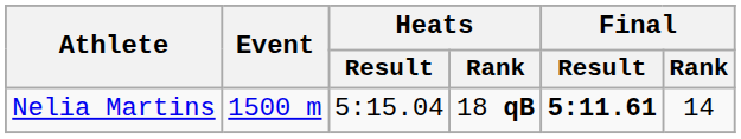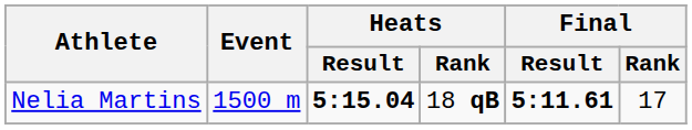 <table class="wikitable" style="font-size:90%">
 <tr>
 <th rowspan=2>Athlete</th>
 <th rowspan=2>Event</th>
 <th colspan=2>Heats</th>
 <th colspan=2>Final</th>
 </tr>
 <tr style="font-size:95%">
 <th>Result</th>
 <th>Rank</th>
 <th>Result</th>
 <th>Rank</th>
 </tr>
 <tr align=center>
 <td align=left><a href='#'>Nelia Martins</a></td>
 <td align=left><a href='#'>1500 m</a></td>
-<td>5:15.04</td>
+<td><strong>5:15.04</strong></td>
 <td>18 <strong>qB</strong></td>
 <td><strong>5:11.61</strong></td>
-<td>14</td>
+<td>17</td>
 </tr>
 </table>
